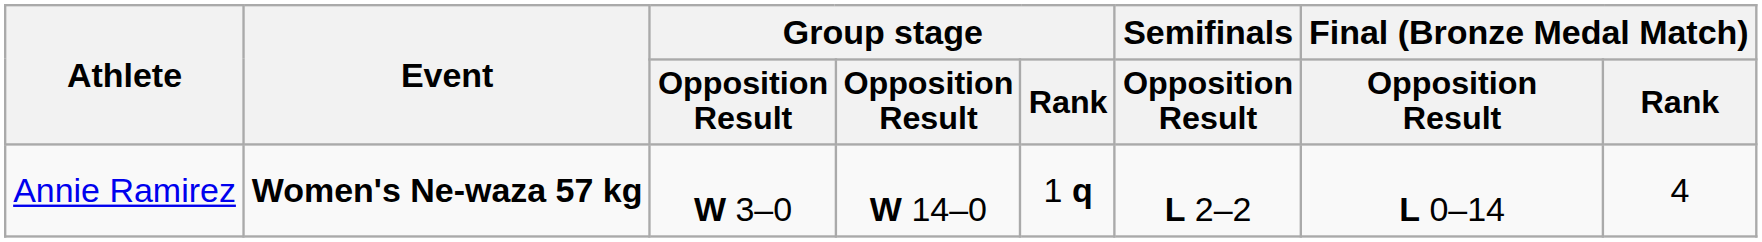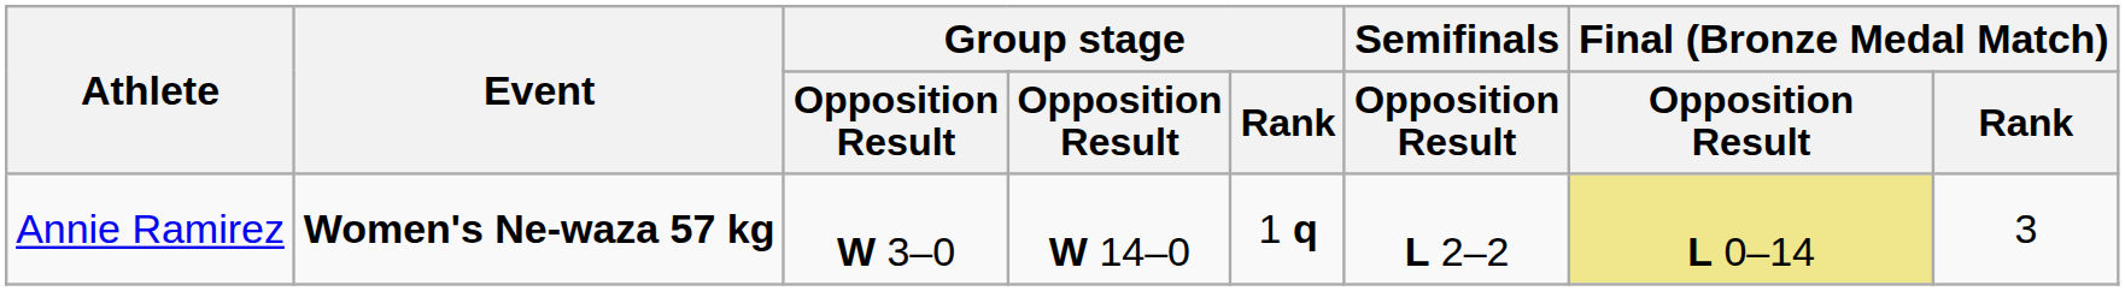 <table class="wikitable" style="font-size:90%;">
 <tr>
 <th rowspan=2>Athlete</th>
 <th rowspan=2>Event</th>
 <th colspan=3>Group stage</th>
 <th>Semifinals</th>
 <th colspan=3>Final (Bronze Medal Match)</th>
 </tr>
 <tr style="font-size:95%">
 <th>Opposition<br>Result</th>
 <th>Opposition<br>Result</th>
 <th>Rank</th>
 <th>Opposition<br>Result</th>
 <th>Opposition<br>Result</th>
 <th>Rank</th>
 </tr>
 <tr align=center>
 <td align=left><a href='#'>Annie Ramirez</a></td>
 <td align=left><strong>Women's Ne-waza 57 kg</strong></td>
 <td><br><strong>W</strong> 3–0</td>
 <td><br><strong>W</strong> 14–0</td>
 <td>1 <strong>q</strong></td>
 <td><br><strong>L</strong> 2–2</td>
-<td><br><strong>L</strong> 0–14</td>
-<td>4</td>
+<td style="background: khaki;"><br><strong>L</strong> 0–14</td>
+<td>3</td>
 </tr>
 </table>
